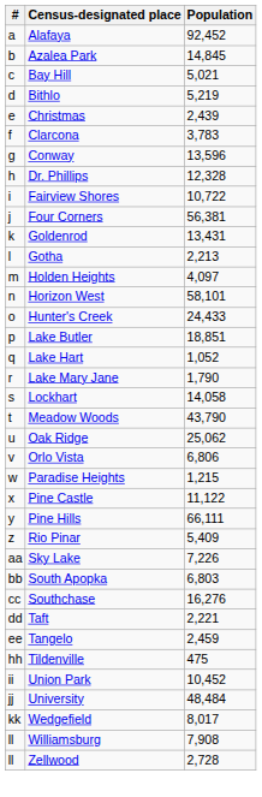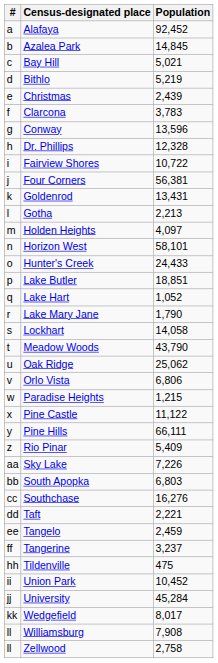 <table class="wikitable sortable">
 <tr>
 <th>#</th>
 <th>Census-designated place</th>
 <th>Population</th>
 </tr>
 <tr>
 <td>a</td>
 <td><a href='#'>Alafaya</a></td>
 <td>92,452</td>
 </tr>
 <tr>
 <td>b</td>
 <td><a href='#'>Azalea Park</a></td>
 <td>14,845</td>
 </tr>
 <tr>
 <td>c</td>
 <td><a href='#'>Bay Hill</a></td>
 <td>5,021</td>
 </tr>
 <tr>
 <td>d</td>
 <td><a href='#'>Bithlo</a></td>
 <td>5,219</td>
 </tr>
 <tr>
 <td>e</td>
 <td><a href='#'>Christmas</a></td>
 <td>2,439</td>
 </tr>
 <tr>
 <td>f</td>
 <td><a href='#'>Clarcona</a></td>
 <td>3,783</td>
 </tr>
 <tr>
 <td>g</td>
 <td><a href='#'>Conway</a></td>
 <td>13,596</td>
 </tr>
 <tr>
 <td>h</td>
 <td><a href='#'>Dr. Phillips</a></td>
 <td>12,328</td>
 </tr>
 <tr>
 <td>i</td>
 <td><a href='#'>Fairview Shores</a></td>
 <td>10,722</td>
 </tr>
 <tr>
 <td>j</td>
 <td><a href='#'>Four Corners</a></td>
 <td>56,381</td>
 </tr>
 <tr>
 <td>k</td>
 <td><a href='#'>Goldenrod</a></td>
 <td>13,431</td>
 </tr>
 <tr>
 <td>l</td>
 <td><a href='#'>Gotha</a></td>
 <td>2,213</td>
 </tr>
 <tr>
 <td>m</td>
 <td><a href='#'>Holden Heights</a></td>
 <td>4,097</td>
 </tr>
 <tr>
 <td>n</td>
 <td><a href='#'>Horizon West</a></td>
 <td>58,101</td>
 </tr>
 <tr>
 <td>o</td>
 <td><a href='#'>Hunter's Creek</a></td>
 <td>24,433</td>
 </tr>
 <tr>
 <td>p</td>
 <td><a href='#'>Lake Butler</a></td>
 <td>18,851</td>
 </tr>
 <tr>
 <td>q</td>
 <td><a href='#'>Lake Hart</a></td>
 <td>1,052</td>
 </tr>
 <tr>
 <td>r</td>
 <td><a href='#'>Lake Mary Jane</a></td>
 <td>1,790</td>
 </tr>
 <tr>
 <td>s</td>
 <td><a href='#'>Lockhart</a></td>
 <td>14,058</td>
 </tr>
 <tr>
 <td>t</td>
 <td><a href='#'>Meadow Woods</a></td>
 <td>43,790</td>
 </tr>
 <tr>
 <td>u</td>
 <td><a href='#'>Oak Ridge</a></td>
 <td>25,062</td>
 </tr>
 <tr>
 <td>v</td>
 <td><a href='#'>Orlo Vista</a></td>
 <td>6,806</td>
 </tr>
 <tr>
 <td>w</td>
 <td><a href='#'>Paradise Heights</a></td>
 <td>1,215</td>
 </tr>
 <tr>
 <td>x</td>
 <td><a href='#'>Pine Castle</a></td>
 <td>11,122</td>
 </tr>
 <tr>
 <td>y</td>
 <td><a href='#'>Pine Hills</a></td>
 <td>66,111</td>
 </tr>
 <tr>
 <td>z</td>
 <td><a href='#'>Rio Pinar</a></td>
 <td>5,409</td>
 </tr>
 <tr>
 <td>aa</td>
 <td><a href='#'>Sky Lake</a></td>
 <td>7,226</td>
 </tr>
 <tr>
 <td>bb</td>
 <td><a href='#'>South Apopka</a></td>
 <td>6,803</td>
 </tr>
 <tr>
 <td>cc</td>
 <td><a href='#'>Southchase</a></td>
 <td>16,276</td>
 </tr>
 <tr>
 <td>dd</td>
 <td><a href='#'>Taft</a></td>
 <td>2,221</td>
 </tr>
 <tr>
 <td>ee</td>
 <td><a href='#'>Tangelo</a></td>
 <td>2,459</td>
 </tr>
 <tr>
+<td>ff</td>
+<td><a href='#'>Tangerine</a></td>
+<td>3,237</td>
+</tr>
+<tr>
 <td>hh</td>
 <td><a href='#'>Tildenville</a></td>
 <td>475</td>
 </tr>
 <tr>
 <td>ii</td>
 <td><a href='#'>Union Park</a></td>
 <td>10,452</td>
 </tr>
 <tr>
 <td>jj</td>
 <td><a href='#'>University</a></td>
-<td>48,484</td>
+<td>45,284</td>
 </tr>
 <tr>
 <td>kk</td>
 <td><a href='#'>Wedgefield</a></td>
 <td>8,017</td>
 </tr>
 <tr>
 <td>ll</td>
 <td><a href='#'>Williamsburg</a></td>
 <td>7,908</td>
 </tr>
 <tr>
 <td>ll</td>
 <td><a href='#'>Zellwood</a></td>
-<td>2,728</td>
+<td>2,758</td>
 </tr>
 </table>
